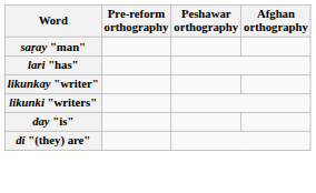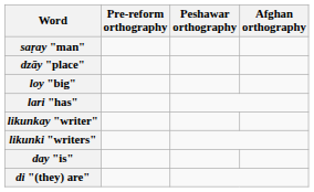 <table class="wikitable" align="center">
 <tr>
 <th>Word</th>
 <th>Pre-reform<br>orthography</th>
 <th>Peshawar<br>orthography</th>
 <th>Afghan<br>orthography</th>
 </tr>
 <tr>
 <th><em>saṛay</em> "man"</th>
+<td align="center"></td>
+<td align="center"></td>
+<td align="center"></td>
+</tr>
+<tr>
+<th><em>dzāy</em> "place"</th>
+<td align="center"></td>
+<td align="center"></td>
+<td align="center"></td>
+</tr>
+<tr>
+<th><em>loy</em> "big"</th>
 <td align="center"></td>
 <td align="center"></td>
 <td align="center"></td>
 </tr>
 <tr>
 <th><em>lari</em> "has"</th>
 <td align="center"></td>
 <td colspan=2 align="center"></td>
 </tr>
 <tr>
 <th><em>likunkay</em> "writer"</th>
 <td align="center"></td>
 <td align="center"></td>
 <td align="center"></td>
 </tr>
 <tr>
 <th><em>likunki</em> "writers"</th>
 <td align="center"></td>
 <td colspan=2 align="center"></td>
 </tr>
 <tr>
 <th><em>day</em> "is"</th>
 <td align="center"></td>
 <td align="center"></td>
 <td align="center"></td>
 </tr>
 <tr>
 <th><em>di</em> "(they) are"</th>
 <td align="center"></td>
 <td colspan=2 align="center"></td>
 </tr>
 </table>
